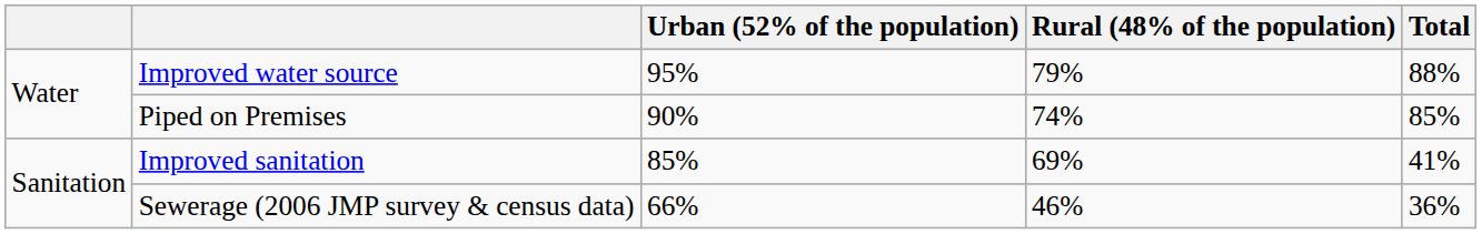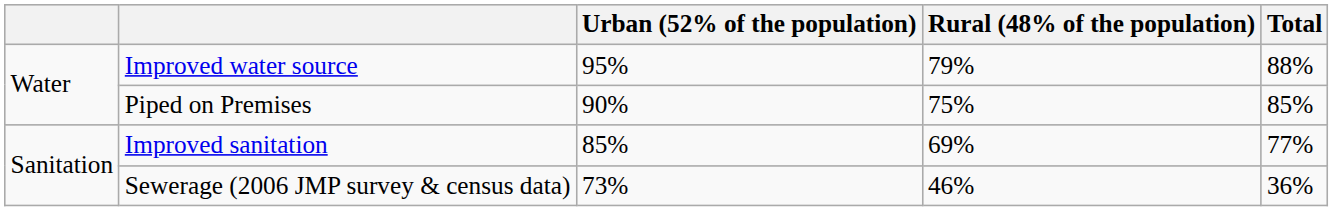 <table class="wikitable">
 <tr>
 <th></th>
 <th></th>
 <th>Urban (52% of the population)</th>
 <th>Rural (48% of the population)</th>
 <th>Total</th>
 </tr>
 <tr>
 <td rowspan="2">Water</td>
 <td><a href='#'>Improved water source</a></td>
 <td>95%</td>
 <td>79%</td>
 <td>88%</td>
 </tr>
 <tr>
 <td>Piped on Premises</td>
 <td>90%</td>
-<td>74%</td>
+<td>75%</td>
 <td>85%</td>
 </tr>
 <tr>
 <td rowspan="2">Sanitation</td>
 <td><a href='#'>Improved sanitation</a></td>
 <td>85%</td>
 <td>69%</td>
-<td>41%</td>
+<td>77%</td>
 </tr>
 <tr>
 <td>Sewerage (2006 JMP survey & census data)</td>
-<td>66%</td>
+<td>73%</td>
 <td>46%</td>
 <td>36%</td>
 </tr>
 </table>
